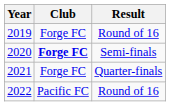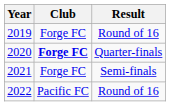 <table class="wikitable sortable" style=text-align:center;">
 <tr>
 <th>Year</th>
 <th>Club</th>
 <th>Result</th>
 </tr>
 <tr>
 <td><a href='#'>2019</a></td>
 <td><a href='#'>Forge FC</a></td>
 <td><a href='#'>Round of 16</a></td>
 </tr>
 <tr>
 <td><a href='#'>2020</a></td>
 <td><strong><a href='#'>Forge FC</a></strong></td>
-<td><a href='#'>Semi-finals</a></td>
+<td><a href='#'>Quarter-finals</a></td>
 </tr>
 <tr>
 <td><a href='#'>2021</a></td>
 <td><a href='#'>Forge FC</a></td>
-<td><a href='#'>Quarter-finals</a></td>
+<td><a href='#'>Semi-finals</a></td>
 </tr>
 <tr>
 <td><a href='#'>2022</a></td>
 <td><a href='#'>Pacific FC</a></td>
 <td><a href='#'>Round of 16</a></td>
 </tr>
 </table>
